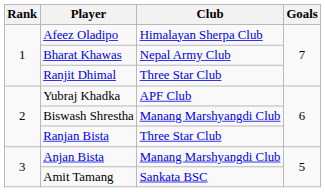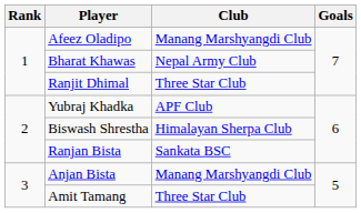 <table class="wikitable">
 <tr>
 <th>Rank</th>
 <th>Player</th>
 <th>Club</th>
 <th>Goals</th>
 </tr>
 <tr>
 <td rowspan="3" align="center">1</td>
 <td> <a href='#'>Afeez Oladipo</a></td>
-<td><a href='#'>Himalayan Sherpa Club</a></td>
+<td><a href='#'>Manang Marshyangdi Club</a></td>
 <td rowspan="3" align="center">7</td>
 </tr>
 <tr>
 <td> <a href='#'>Bharat Khawas</a></td>
 <td><a href='#'>Nepal Army Club</a></td>
 </tr>
 <tr>
 <td> <a href='#'>Ranjit Dhimal</a></td>
 <td><a href='#'>Three Star Club</a></td>
 </tr>
 <tr>
 <td rowspan="3" align="center">2</td>
 <td> Yubraj Khadka</td>
 <td><a href='#'>APF Club</a></td>
 <td rowspan="3" align="center">6</td>
 </tr>
 <tr>
 <td> Biswash Shrestha</td>
-<td><a href='#'>Manang Marshyangdi Club</a></td>
+<td><a href='#'>Himalayan Sherpa Club</a></td>
 </tr>
 <tr>
 <td> <a href='#'>Ranjan Bista</a></td>
-<td><a href='#'>Three Star Club</a></td>
+<td><a href='#'>Sankata BSC</a></td>
 </tr>
 <tr>
 <td rowspan="2" align="center">3</td>
 <td> <a href='#'>Anjan Bista</a></td>
 <td><a href='#'>Manang Marshyangdi Club</a></td>
 <td rowspan="2" align="center">5</td>
 </tr>
 <tr>
 <td> Amit Tamang</td>
-<td><a href='#'>Sankata BSC</a></td>
+<td><a href='#'>Three Star Club</a></td>
 </tr>
 </table>
